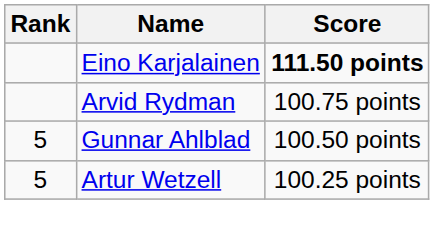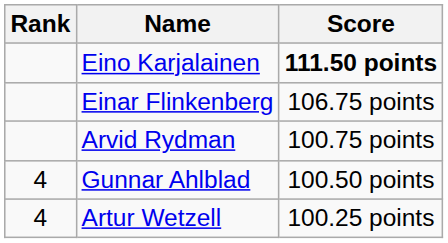 <table class="wikitable" style="text-align:center">
 <tr>
 <th>Rank</th>
 <th>Name</th>
 <th>Score</th>
 </tr>
 <tr>
 <td></td>
 <td align=left><a href='#'>Eino Karjalainen</a></td>
 <td><strong>111.50 points</strong></td>
 </tr>
 <tr>
 <td></td>
+<td align=left><a href='#'>Einar Flinkenberg</a></td>
+<td>106.75 points</td>
+</tr>
+<tr>
+<td></td>
 <td align=left><a href='#'>Arvid Rydman</a></td>
 <td>100.75 points</td>
 </tr>
 <tr>
-<td>5</td>
+<td>4</td>
 <td align=left><a href='#'>Gunnar Ahlblad</a></td>
 <td>100.50 points</td>
 </tr>
 <tr>
-<td>5</td>
+<td>4</td>
 <td align=left><a href='#'>Artur Wetzell</a></td>
 <td>100.25 points</td>
 </tr>
 </table>
